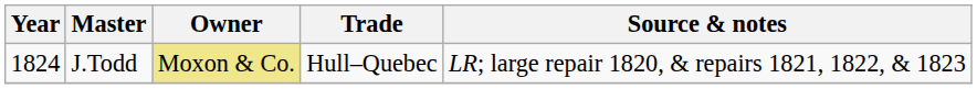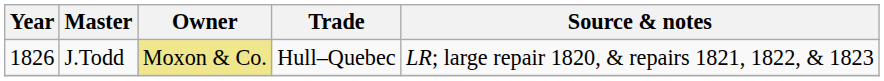 <table class=" wikitable">
 <tr>
 <th>Year</th>
 <th>Master</th>
 <th>Owner</th>
 <th>Trade</th>
 <th>Source & notes</th>
 </tr>
 <tr>
-<td>1824</td>
+<td>1826</td>
 <td>J.Todd</td>
 <td style="background: khaki;">Moxon & Co.</td>
 <td>Hull–Quebec</td>
 <td><em>LR</em>; large repair 1820, & repairs 1821, 1822, & 1823</td>
 </tr>
 <tr>
 </tr>
 </table>
